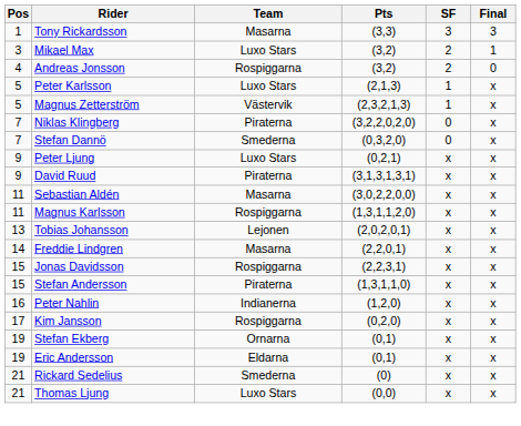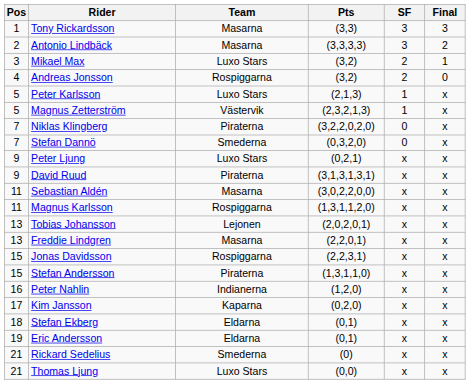 <table class=wikitable style="font-size:93%;">
 <tr>
 <th width=25px>Pos</th>
 <th width=200px>Rider</th>
 <th width=180px>Team</th>
 <th width=100px>Pts</th>
 <th width=50px>SF</th>
 <th width=50px>Final</th>
 </tr>
 <tr align=center>
 <td>1</td>
 <td align=left><a href='#'>Tony Rickardsson</a></td>
 <td>Masarna</td>
 <td>(3,3)</td>
 <td>3</td>
 <td>3</td>
+</tr>
+<tr align=center>
+<td>2</td>
+<td align=left><a href='#'>Antonio Lindbäck</a></td>
+<td>Masarna</td>
+<td>(3,3,3,3)</td>
+<td>3</td>
+<td>2</td>
 </tr>
 <tr align=center>
 <td>3</td>
 <td align=left><a href='#'>Mikael Max</a></td>
 <td>Luxo Stars</td>
 <td>(3,2)</td>
 <td>2</td>
 <td>1</td>
 </tr>
 <tr align=center>
 <td>4</td>
 <td align=left><a href='#'>Andreas Jonsson</a></td>
 <td>Rospiggarna</td>
 <td>(3,2)</td>
 <td>2</td>
 <td>0</td>
 </tr>
 <tr align=center>
 <td>5</td>
 <td align=left><a href='#'>Peter Karlsson</a></td>
 <td>Luxo Stars</td>
 <td>(2,1,3)</td>
 <td>1</td>
 <td>x</td>
 </tr>
 <tr align=center>
 <td>5</td>
 <td align=left><a href='#'>Magnus Zetterström</a></td>
 <td>Västervik</td>
 <td>(2,3,2,1,3)</td>
 <td>1</td>
 <td>x</td>
 </tr>
 <tr align=center>
 <td>7</td>
 <td align=left><a href='#'>Niklas Klingberg</a></td>
 <td>Piraterna</td>
 <td>(3,2,2,0,2,0)</td>
 <td>0</td>
 <td>x</td>
 </tr>
 <tr align=center>
 <td>7</td>
 <td align=left><a href='#'>Stefan Dannö</a></td>
 <td>Smederna</td>
 <td>(0,3,2,0)</td>
 <td>0</td>
 <td>x</td>
 </tr>
 <tr align=center>
 <td>9</td>
 <td align=left><a href='#'>Peter Ljung</a></td>
 <td>Luxo Stars</td>
 <td>(0,2,1)</td>
 <td>x</td>
 <td>x</td>
 </tr>
 <tr align=center>
 <td>9</td>
 <td align=left><a href='#'>David Ruud</a></td>
 <td>Piraterna</td>
 <td>(3,1,3,1,3,1)</td>
 <td>x</td>
 <td>x</td>
 </tr>
 <tr align=center>
 <td>11</td>
 <td align=left><a href='#'>Sebastian Aldén</a></td>
 <td>Masarna</td>
 <td>(3,0,2,2,0,0)</td>
 <td>x</td>
 <td>x</td>
 </tr>
 <tr align=center>
 <td>11</td>
 <td align=left><a href='#'>Magnus Karlsson</a></td>
 <td>Rospiggarna</td>
 <td>(1,3,1,1,2,0)</td>
 <td>x</td>
 <td>x</td>
 </tr>
 <tr align=center>
 <td>13</td>
 <td align=left><a href='#'>Tobias Johansson</a></td>
 <td>Lejonen</td>
 <td>(2,0,2,0,1)</td>
 <td>x</td>
 <td>x</td>
 </tr>
 <tr align=center>
-<td>14</td>
+<td>13</td>
 <td align=left><a href='#'>Freddie Lindgren</a></td>
 <td>Masarna</td>
 <td>(2,2,0,1)</td>
 <td>x</td>
 <td>x</td>
 </tr>
 <tr align=center>
 <td>15</td>
 <td align=left><a href='#'>Jonas Davidsson</a></td>
 <td>Rospiggarna</td>
 <td>(2,2,3,1)</td>
 <td>x</td>
 <td>x</td>
 </tr>
 <tr align=center>
 <td>15</td>
 <td align=left><a href='#'>Stefan Andersson</a></td>
 <td>Piraterna</td>
 <td>(1,3,1,1,0)</td>
 <td>x</td>
 <td>x</td>
 </tr>
 <tr align=center>
 <td>16</td>
 <td align=left><a href='#'>Peter Nahlin</a></td>
 <td>Indianerna</td>
 <td>(1,2,0)</td>
 <td>x</td>
 <td>x</td>
 </tr>
 <tr align=center>
 <td>17</td>
 <td align=left><a href='#'>Kim Jansson</a></td>
-<td>Rospiggarna</td>
+<td>Kaparna</td>
 <td>(0,2,0)</td>
 <td>x</td>
 <td>x</td>
 </tr>
 <tr align=center>
-<td>19</td>
+<td>18</td>
 <td align=left><a href='#'>Stefan Ekberg</a></td>
-<td>Ornarna</td>
+<td>Eldarna</td>
 <td>(0,1)</td>
 <td>x</td>
 <td>x</td>
 </tr>
 <tr align=center>
 <td>19</td>
 <td align=left><a href='#'>Eric Andersson</a></td>
 <td>Eldarna</td>
 <td>(0,1)</td>
 <td>x</td>
 <td>x</td>
 </tr>
 <tr align=center>
 <td>21</td>
 <td align=left><a href='#'>Rickard Sedelius</a></td>
 <td>Smederna</td>
 <td>(0)</td>
 <td>x</td>
 <td>x</td>
 </tr>
 <tr align=center>
 <td>21</td>
 <td align=left><a href='#'>Thomas Ljung</a></td>
 <td>Luxo Stars</td>
 <td>(0,0)</td>
 <td>x</td>
 <td>x</td>
 </tr>
 </table>
